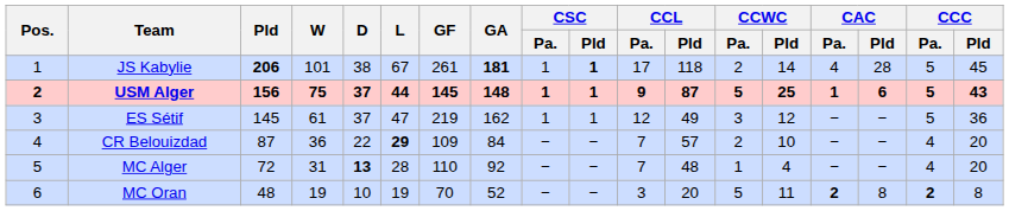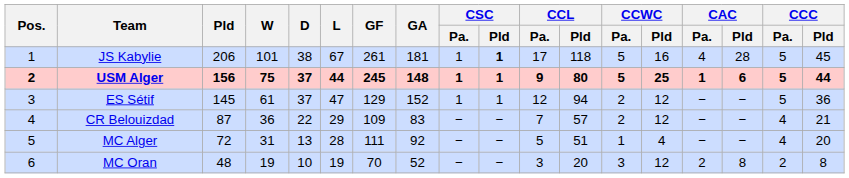 <table class="wikitable" style="text-align: center; margin: 0.5em auto; width:80%">
 <tr>
 <th rowspan="2">Pos.</th>
 <th rowspan="2">Team</th>
 <th rowspan="2">Pld</th>
 <th rowspan="2">W</th>
 <th rowspan="2">D</th>
 <th rowspan="2">L</th>
 <th rowspan="2">GF</th>
 <th rowspan="2">GA</th>
 <th colspan="2"><a href='#'>CSC</a></th>
 <th colspan="2"><a href='#'>CCL</a></th>
 <th colspan="2"><a href='#'>CCWC</a></th>
 <th colspan="2"><a href='#'>CAC</a></th>
 <th colspan="2"><a href='#'>CCC</a></th>
 </tr>
 <tr>
 <th>Pa.</th>
 <th>Pld</th>
 <th>Pa.</th>
 <th>Pld</th>
 <th>Pa.</th>
 <th>Pld</th>
 <th>Pa.</th>
 <th>Pld</th>
 <th>Pa.</th>
 <th>Pld</th>
 </tr>
 <tr style="background:#CCDDFF;">
 <td>1</td>
 <td><a href='#'>JS Kabylie</a></td>
-<td><strong>206</strong></td>
+<td>206</td>
 <td>101</td>
 <td>38</td>
 <td>67</td>
 <td>261</td>
-<td><strong>181</strong></td>
+<td>181</td>
 <td>1</td>
 <td><strong>1</strong></td>
 <td>17</td>
 <td>118</td>
-<td>2</td>
-<td>14</td>
+<td>5</td>
+<td>16</td>
 <td>4</td>
 <td>28</td>
 <td>5</td>
 <td>45</td>
 </tr>
 <tr style="background: #FFCCCC;">
 <td><strong>2</strong></td>
 <td><strong><a href='#'>USM Alger</a></strong></td>
 <td><strong>156</strong></td>
 <td><strong>75</strong></td>
 <td><strong>37</strong></td>
 <td><strong>44</strong></td>
-<td><strong>145</strong></td>
+<td><strong>245</strong></td>
 <td><strong>148</strong></td>
 <td><strong>1</strong></td>
 <td><strong>1</strong></td>
 <td><strong>9</strong></td>
-<td><strong>87</strong></td>
+<td><strong>80</strong></td>
 <td><strong>5</strong></td>
 <td><strong>25</strong></td>
 <td><strong>1</strong></td>
 <td><strong>6</strong></td>
 <td><strong>5</strong></td>
-<td><strong>43</strong></td>
+<td><strong>44</strong></td>
 </tr>
 <tr style="background: #CCDDFF;">
 <td>3</td>
 <td><a href='#'>ES Sétif</a></td>
 <td>145</td>
 <td>61</td>
 <td>37</td>
 <td>47</td>
-<td>219</td>
-<td>162</td>
+<td>129</td>
+<td>152</td>
 <td>1</td>
 <td>1</td>
 <td>12</td>
-<td>49</td>
-<td>3</td>
+<td>94</td>
+<td>2</td>
 <td>12</td>
 <td>−</td>
 <td>−</td>
 <td>5</td>
 <td>36</td>
 </tr>
 <tr style="background: #CCDDFF;">
 <td>4</td>
 <td><a href='#'>CR Belouizdad</a></td>
 <td>87</td>
 <td>36</td>
 <td>22</td>
-<td><strong>29</strong></td>
+<td>29</td>
 <td>109</td>
-<td>84</td>
+<td>83</td>
 <td>−</td>
 <td>−</td>
 <td>7</td>
 <td>57</td>
 <td>2</td>
-<td>10</td>
+<td>12</td>
 <td>−</td>
 <td>−</td>
 <td>4</td>
-<td>20</td>
+<td>21</td>
 </tr>
 <tr style="background: #CCDDFF;">
 <td>5</td>
 <td><a href='#'>MC Alger</a></td>
 <td>72</td>
 <td>31</td>
-<td><strong>13</strong></td>
+<td>13</td>
 <td>28</td>
-<td>110</td>
+<td>111</td>
 <td>92</td>
 <td>−</td>
 <td>−</td>
-<td>7</td>
-<td>48</td>
+<td>5</td>
+<td>51</td>
 <td>1</td>
 <td>4</td>
 <td>−</td>
 <td>−</td>
 <td>4</td>
 <td>20</td>
 </tr>
 <tr style="background: #CCDDFF;">
 <td>6</td>
 <td><a href='#'>MC Oran</a></td>
 <td>48</td>
 <td>19</td>
 <td>10</td>
 <td>19</td>
 <td>70</td>
 <td>52</td>
 <td>−</td>
 <td>−</td>
 <td>3</td>
 <td>20</td>
-<td>5</td>
-<td>11</td>
-<td><strong>2</strong></td>
+<td>3</td>
+<td>12</td>
+<td>2</td>
 <td>8</td>
-<td><strong>2</strong></td>
+<td>2</td>
 <td>8</td>
 </tr>
 </table>
